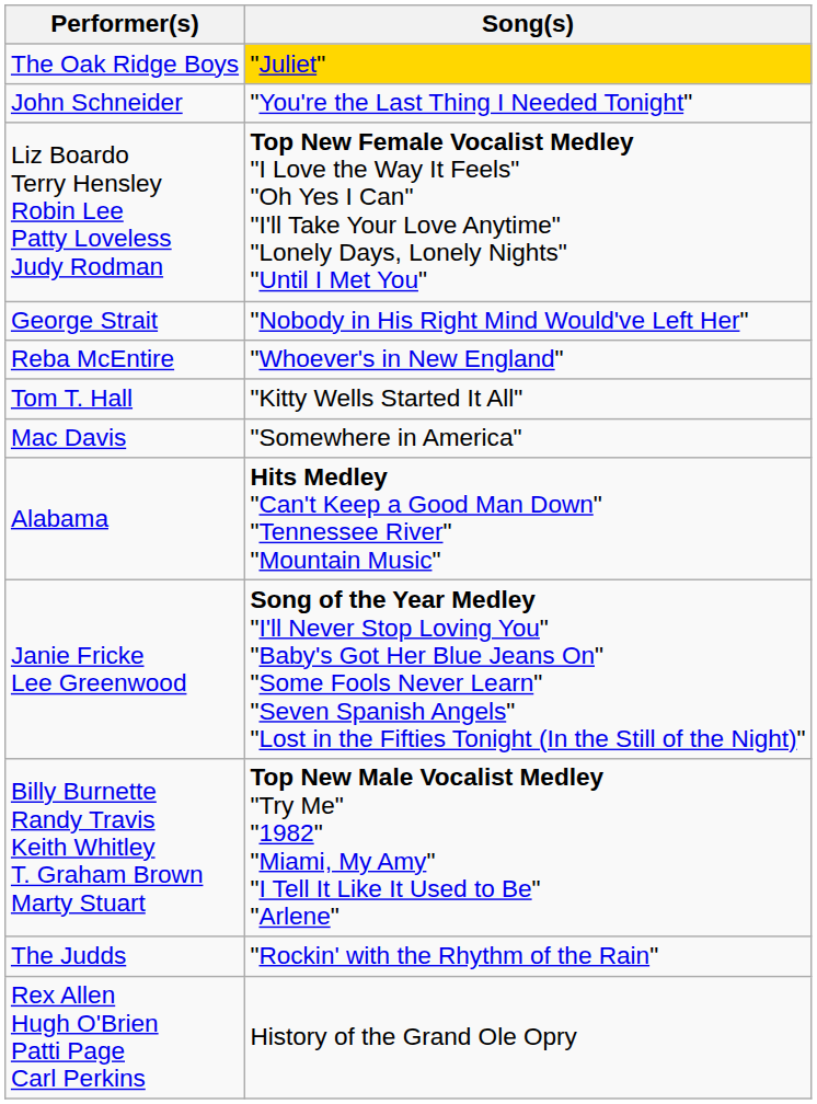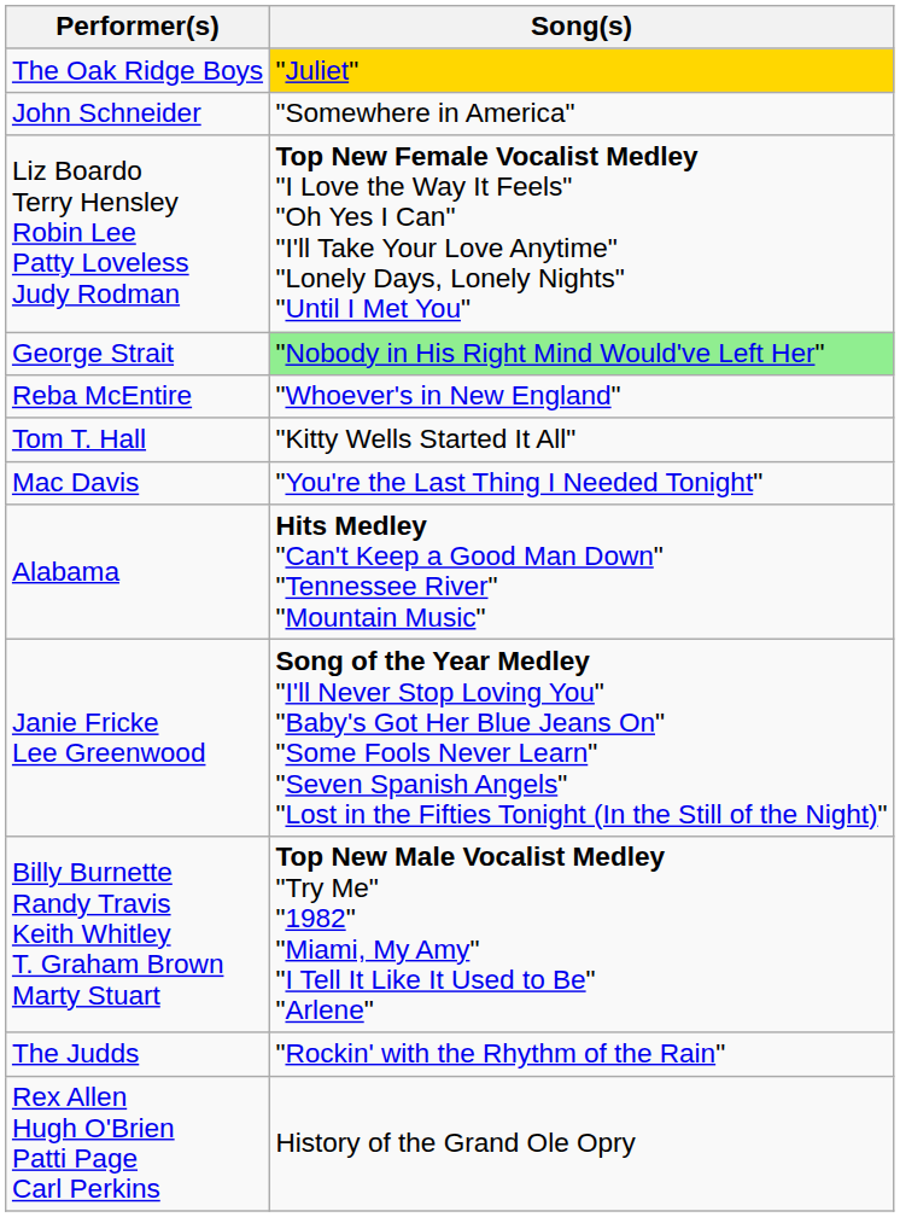 <table class="wikitable">
 <tr>
 <th>Performer(s)</th>
 <th>Song(s)</th>
 </tr>
 <tr>
 <td><a href='#'>The Oak Ridge Boys</a></td>
 <td style="background: gold;">"<a href='#'>Juliet</a>"</td>
 </tr>
 <tr>
 <td><a href='#'>John Schneider</a></td>
-<td>"<a href='#'>You're the Last Thing I Needed Tonight</a>"</td>
+<td>"Somewhere in America"</td>
 </tr>
 <tr>
 <td>Liz Boardo<br>Terry Hensley<br><a href='#'>Robin Lee</a><br><a href='#'>Patty Loveless</a><br><a href='#'>Judy Rodman</a></td>
 <td><strong>Top New Female Vocalist Medley</strong><br>"I Love the Way It Feels"<br>"Oh Yes I Can"<br>"I'll Take Your Love Anytime"<br>"Lonely Days, Lonely Nights"<br>"<a href='#'>Until I Met You</a>"</td>
 </tr>
 <tr>
 <td><a href='#'>George Strait</a></td>
-<td>"<a href='#'>Nobody in His Right Mind Would've Left Her</a>"</td>
+<td style="background: lightgreen;">"<a href='#'>Nobody in His Right Mind Would've Left Her</a>"</td>
 </tr>
 <tr>
 <td><a href='#'>Reba McEntire</a></td>
 <td>"<a href='#'>Whoever's in New England</a>"</td>
 </tr>
 <tr>
 <td><a href='#'>Tom T. Hall</a></td>
 <td>"Kitty Wells Started It All"</td>
 </tr>
 <tr>
 <td><a href='#'>Mac Davis</a></td>
-<td>"Somewhere in America"</td>
+<td>"<a href='#'>You're the Last Thing I Needed Tonight</a>"</td>
 </tr>
 <tr>
 <td><a href='#'>Alabama</a></td>
 <td><strong>Hits Medley</strong><br>"<a href='#'>Can't Keep a Good Man Down</a>"<br>"<a href='#'>Tennessee River</a>"<br>"<a href='#'>Mountain Music</a>"</td>
 </tr>
 <tr>
 <td><a href='#'>Janie Fricke</a><br><a href='#'>Lee Greenwood</a></td>
 <td><strong>Song of the Year Medley</strong><br>"<a href='#'>I'll Never Stop Loving You</a>"<br>"<a href='#'>Baby's Got Her Blue Jeans On</a>"<br>"<a href='#'>Some Fools Never Learn</a>"<br>"<a href='#'>Seven Spanish Angels</a>"<br>"<a href='#'>Lost in the Fifties Tonight (In the Still of the Night)</a>"</td>
 </tr>
 <tr>
 <td><a href='#'>Billy Burnette</a><br><a href='#'>Randy Travis</a><br><a href='#'>Keith Whitley</a><br><a href='#'>T. Graham Brown</a><br><a href='#'>Marty Stuart</a></td>
 <td><strong>Top New Male Vocalist Medley</strong><br>"Try Me"<br>"<a href='#'>1982</a>"<br>"<a href='#'>Miami, My Amy</a>"<br>"<a href='#'>I Tell It Like It Used to Be</a>"<br>"<a href='#'>Arlene</a>"</td>
 </tr>
 <tr>
 <td><a href='#'>The Judds</a></td>
 <td>"<a href='#'>Rockin' with the Rhythm of the Rain</a>"</td>
 </tr>
 <tr>
 <td><a href='#'>Rex Allen</a><br><a href='#'>Hugh O'Brien</a><br><a href='#'>Patti Page</a><br><a href='#'>Carl Perkins</a></td>
 <td>History of the Grand Ole Opry</td>
 </tr>
 </table>
